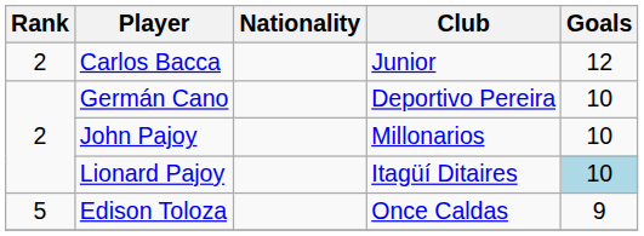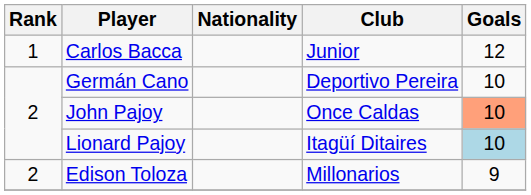 <table class="wikitable" border="1">
 <tr>
 <th>Rank</th>
 <th>Player</th>
 <th>Nationality</th>
 <th>Club</th>
 <th>Goals</th>
 </tr>
 <tr>
-<td align=center>2</td>
+<td align=center>1</td>
 <td><a href='#'>Carlos Bacca</a></td>
 <td></td>
 <td><a href='#'>Junior</a></td>
 <td align=center>12</td>
 </tr>
 <tr>
 <td align=center rowspan=3>2</td>
 <td><a href='#'>Germán Cano</a></td>
 <td></td>
 <td><a href='#'>Deportivo Pereira</a></td>
 <td align=center>10</td>
 </tr>
 <tr>
 <td><a href='#'>John Pajoy</a></td>
 <td></td>
-<td><a href='#'>Millonarios</a></td>
-<td align=center>10</td>
+<td><a href='#'>Once Caldas</a></td>
+<td align=center style="background: lightsalmon;">10</td>
 </tr>
 <tr>
 <td><a href='#'>Lionard Pajoy</a></td>
 <td></td>
 <td><a href='#'>Itagüí Ditaires</a></td>
 <td align=center style="background: lightblue;">10</td>
 </tr>
 <tr>
-<td align=center>5</td>
+<td align=center>2</td>
 <td><a href='#'>Edison Toloza</a></td>
 <td></td>
-<td><a href='#'>Once Caldas</a></td>
+<td><a href='#'>Millonarios</a></td>
 <td align=center>9</td>
 </tr>
 <tr>
 </tr>
 </table>
